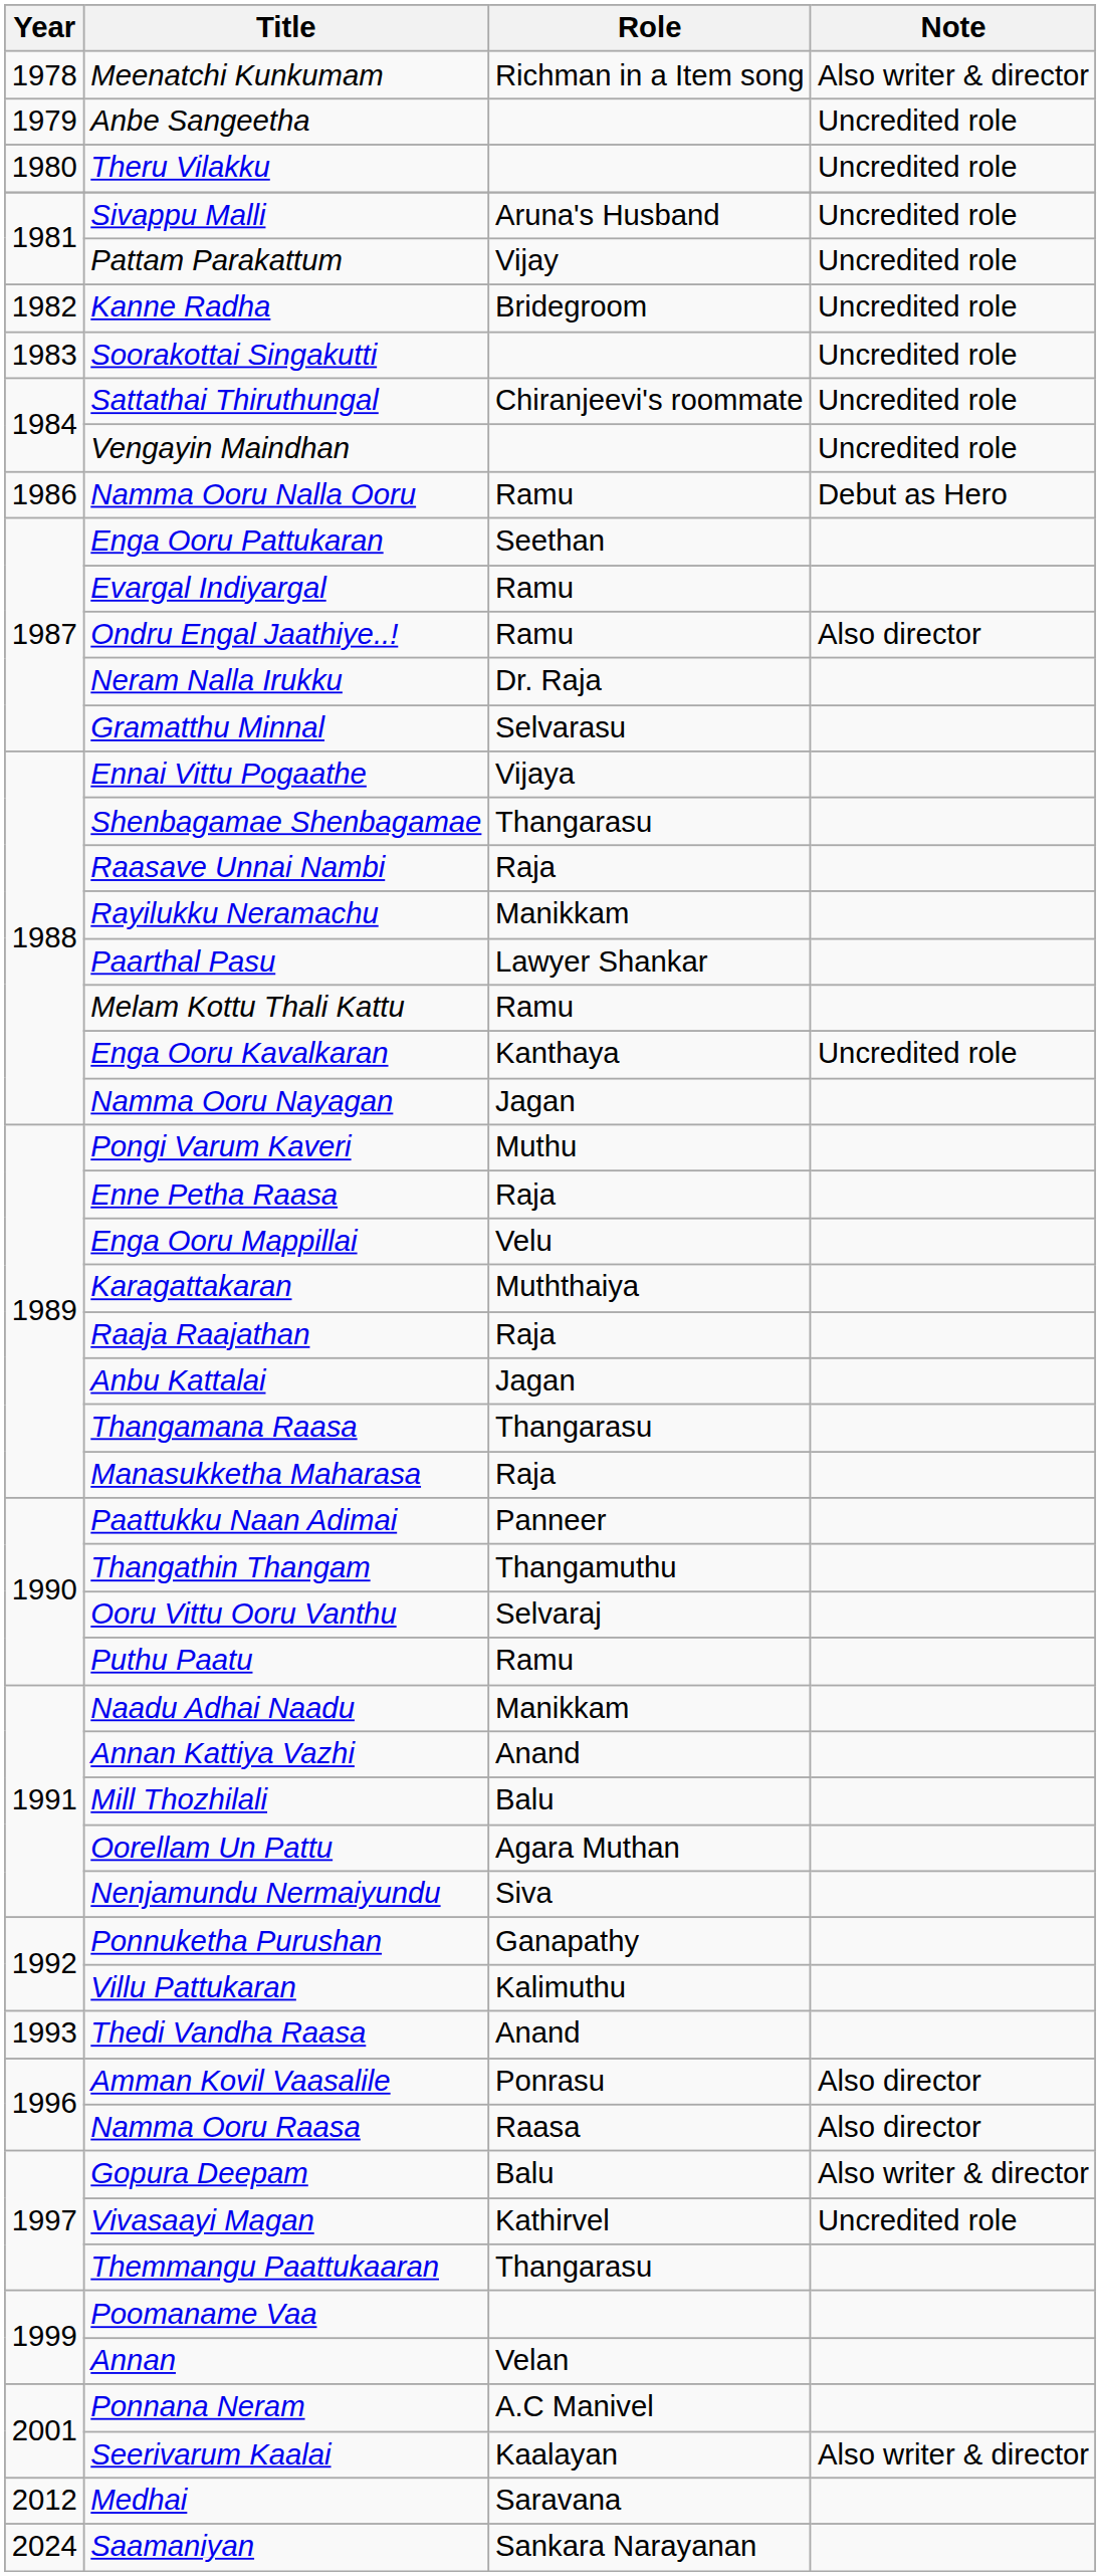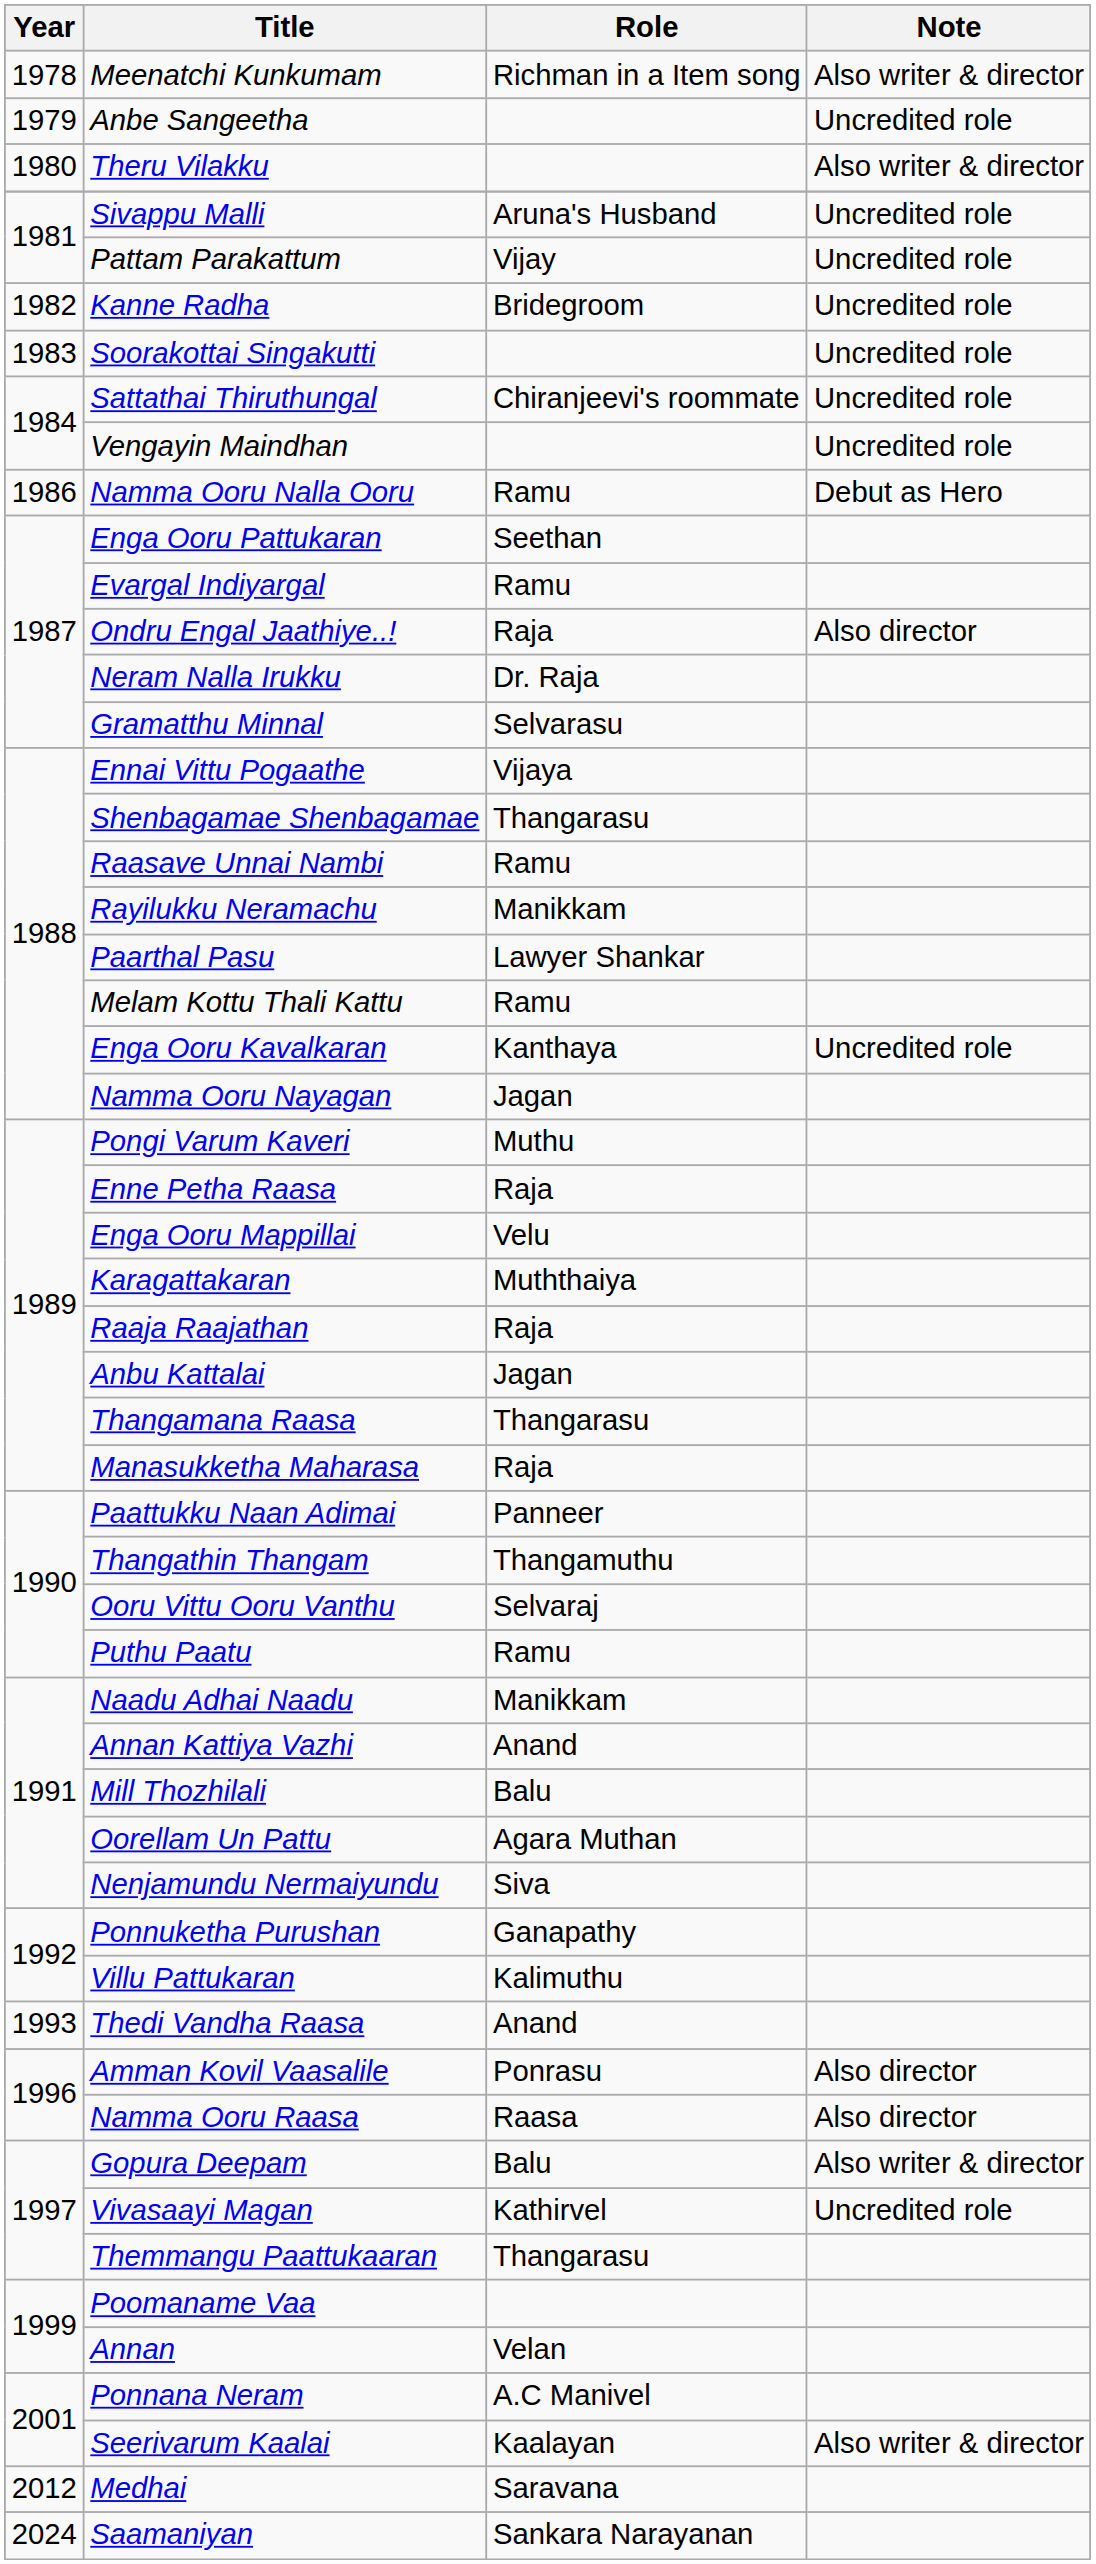 <table class="wikitable sortable">
 <tr>
 <th>Year</th>
 <th>Title</th>
 <th>Role</th>
 <th>Note</th>
 </tr>
 <tr>
 <td>1978</td>
 <td><em>Meenatchi Kunkumam</em></td>
 <td>Richman in a Item song</td>
 <td>Also writer & director</td>
 </tr>
 <tr>
 <td>1979</td>
 <td><em>Anbe Sangeetha</em></td>
 <td></td>
 <td>Uncredited role</td>
 </tr>
 <tr>
 <td>1980</td>
 <td><em><a href='#'>Theru Vilakku</a></em></td>
 <td></td>
-<td>Uncredited role</td>
+<td>Also writer & director</td>
 </tr>
 <tr>
 </tr>
 <tr>
 <td rowspan="2">1981</td>
 <td><em><a href='#'>Sivappu Malli</a></em></td>
 <td>Aruna's Husband</td>
 <td>Uncredited role</td>
 </tr>
 <tr>
 <td><em>Pattam Parakattum</em></td>
 <td>Vijay</td>
 <td>Uncredited role</td>
 </tr>
 <tr>
 <td>1982</td>
 <td><em><a href='#'>Kanne Radha</a></em></td>
 <td>Bridegroom</td>
 <td>Uncredited role</td>
 </tr>
 <tr>
 <td>1983</td>
 <td><em><a href='#'>Soorakottai Singakutti</a></em></td>
 <td></td>
 <td>Uncredited role</td>
 </tr>
 <tr>
 <td rowspan="2">1984</td>
 <td><em><a href='#'>Sattathai Thiruthungal</a></em></td>
 <td>Chiranjeevi's roommate</td>
 <td>Uncredited role</td>
 </tr>
 <tr>
 <td><em>Vengayin Maindhan</em></td>
 <td></td>
 <td>Uncredited role</td>
 </tr>
 <tr>
 <td>1986</td>
 <td><em><a href='#'>Namma Ooru Nalla Ooru</a></em></td>
 <td>Ramu</td>
 <td>Debut as Hero</td>
 </tr>
 <tr>
 <td rowspan="5">1987</td>
 <td><em><a href='#'>Enga Ooru Pattukaran</a></em></td>
 <td>Seethan</td>
 <td></td>
 </tr>
 <tr>
 <td><em><a href='#'>Evargal Indiyargal</a></em></td>
 <td>Ramu</td>
 <td></td>
 </tr>
 <tr>
 <td><em><a href='#'>Ondru Engal Jaathiye..!</a></em></td>
-<td>Ramu</td>
+<td>Raja</td>
 <td>Also director</td>
 </tr>
 <tr>
 <td><em><a href='#'>Neram Nalla Irukku</a></em></td>
 <td>Dr. Raja</td>
 <td></td>
 </tr>
 <tr>
 <td><em><a href='#'>Gramatthu Minnal</a></em></td>
 <td>Selvarasu</td>
 <td></td>
 </tr>
 <tr>
 <td rowspan="8">1988</td>
 <td><em><a href='#'>Ennai Vittu Pogaathe</a></em></td>
 <td>Vijaya</td>
 <td></td>
 </tr>
 <tr>
 <td><em><a href='#'>Shenbagamae Shenbagamae</a></em></td>
 <td>Thangarasu</td>
 <td></td>
 </tr>
 <tr>
 <td><em><a href='#'>Raasave Unnai Nambi</a></em></td>
-<td>Raja</td>
+<td>Ramu</td>
 <td></td>
 </tr>
 <tr>
 <td><em><a href='#'>Rayilukku Neramachu</a></em></td>
 <td>Manikkam</td>
 <td></td>
 </tr>
 <tr>
 <td><em><a href='#'>Paarthal Pasu</a></em></td>
 <td>Lawyer Shankar</td>
 <td></td>
 </tr>
 <tr>
 <td><em>Melam Kottu Thali Kattu</em></td>
 <td>Ramu</td>
 <td></td>
 </tr>
 <tr>
 <td><em><a href='#'>Enga Ooru Kavalkaran</a></em></td>
 <td>Kanthaya</td>
 <td>Uncredited role</td>
 </tr>
 <tr>
 <td><em><a href='#'>Namma Ooru Nayagan</a></em></td>
 <td>Jagan</td>
 <td></td>
 </tr>
 <tr>
 <td rowspan="8">1989</td>
 <td><em><a href='#'>Pongi Varum Kaveri</a></em></td>
 <td>Muthu</td>
 <td></td>
 </tr>
 <tr>
 <td><em><a href='#'>Enne Petha Raasa</a></em></td>
 <td>Raja</td>
 <td></td>
 </tr>
 <tr>
 <td><em><a href='#'>Enga Ooru Mappillai</a></em></td>
 <td>Velu</td>
 <td></td>
 </tr>
 <tr>
 <td><em><a href='#'>Karagattakaran</a></em></td>
 <td>Muththaiya</td>
 <td></td>
 </tr>
 <tr>
 <td><em><a href='#'>Raaja Raajathan</a></em></td>
 <td>Raja</td>
 <td></td>
 </tr>
 <tr>
 <td><em><a href='#'>Anbu Kattalai</a></em></td>
 <td>Jagan</td>
 <td></td>
 </tr>
 <tr>
 <td><em><a href='#'>Thangamana Raasa</a></em></td>
 <td>Thangarasu</td>
 <td></td>
 </tr>
 <tr>
 <td><em><a href='#'>Manasukketha Maharasa</a></em></td>
 <td>Raja</td>
 <td></td>
 </tr>
 <tr>
 <td rowspan="4">1990</td>
 <td><em><a href='#'>Paattukku Naan Adimai</a></em></td>
 <td>Panneer</td>
 <td></td>
 </tr>
 <tr>
 <td><em><a href='#'>Thangathin Thangam</a></em></td>
 <td>Thangamuthu</td>
 <td></td>
 </tr>
 <tr>
 <td><em><a href='#'>Ooru Vittu Ooru Vanthu</a></em></td>
 <td>Selvaraj</td>
 <td></td>
 </tr>
 <tr>
 <td><em><a href='#'>Puthu Paatu</a></em></td>
 <td>Ramu</td>
 <td></td>
 </tr>
 <tr>
 <td rowspan="5">1991</td>
 <td><em><a href='#'>Naadu Adhai Naadu</a></em></td>
 <td>Manikkam</td>
 <td></td>
 </tr>
 <tr>
 <td><em><a href='#'>Annan Kattiya Vazhi</a></em></td>
 <td>Anand</td>
 <td></td>
 </tr>
 <tr>
 <td><em><a href='#'>Mill Thozhilali</a></em></td>
 <td>Balu</td>
 <td></td>
 </tr>
 <tr>
 <td><em><a href='#'>Oorellam Un Pattu</a></em></td>
 <td>Agara Muthan</td>
 <td></td>
 </tr>
 <tr>
 <td><em><a href='#'>Nenjamundu Nermaiyundu</a></em></td>
 <td>Siva</td>
 <td></td>
 </tr>
 <tr>
 <td rowspan="2">1992</td>
 <td><em><a href='#'>Ponnuketha Purushan</a></em></td>
 <td>Ganapathy</td>
 <td></td>
 </tr>
 <tr>
 <td><em><a href='#'>Villu Pattukaran</a></em></td>
 <td>Kalimuthu</td>
 <td></td>
 </tr>
 <tr>
 <td>1993</td>
 <td><em><a href='#'>Thedi Vandha Raasa</a></em></td>
 <td>Anand</td>
 <td></td>
 </tr>
 <tr>
 <td rowspan="2">1996</td>
 <td><em><a href='#'>Amman Kovil Vaasalile</a></em></td>
 <td>Ponrasu</td>
 <td>Also director</td>
 </tr>
 <tr>
 <td><em><a href='#'>Namma Ooru Raasa</a></em></td>
 <td>Raasa</td>
 <td>Also director</td>
 </tr>
 <tr>
 <td rowspan="3">1997</td>
 <td><em><a href='#'>Gopura Deepam</a></em></td>
 <td>Balu</td>
 <td>Also writer & director</td>
 </tr>
 <tr>
 <td><em><a href='#'>Vivasaayi Magan</a></em></td>
 <td>Kathirvel</td>
 <td>Uncredited role</td>
 </tr>
 <tr>
 <td><em><a href='#'>Themmangu Paattukaaran</a></em></td>
 <td>Thangarasu</td>
 <td></td>
 </tr>
 <tr>
 <td rowspan="2">1999</td>
 <td><em><a href='#'>Poomaname Vaa</a></em></td>
 <td></td>
 <td></td>
 </tr>
 <tr>
 <td><em><a href='#'>Annan</a></em></td>
 <td>Velan</td>
 <td></td>
 </tr>
 <tr>
 <td rowspan="2">2001</td>
 <td><em><a href='#'>Ponnana Neram</a></em></td>
 <td>A.C Manivel</td>
 <td></td>
 </tr>
 <tr>
 <td><em><a href='#'>Seerivarum Kaalai</a></em></td>
 <td>Kaalayan</td>
 <td>Also writer & director</td>
 </tr>
 <tr>
 <td>2012</td>
 <td><em><a href='#'>Medhai</a></em></td>
 <td>Saravana</td>
 <td></td>
 </tr>
 <tr>
 <td>2024</td>
 <td><em><a href='#'>Saamaniyan</a></em></td>
 <td>Sankara Narayanan</td>
 <td></td>
 </tr>
 <tr>
 </tr>
 </table>
